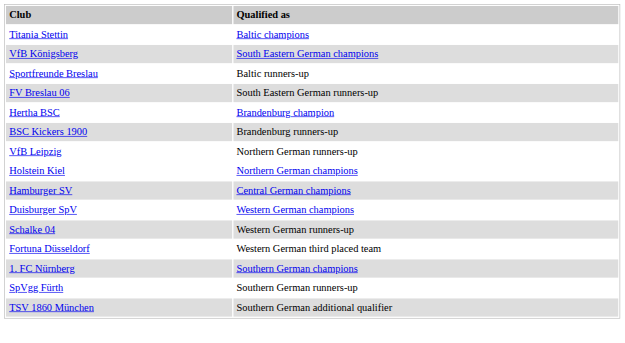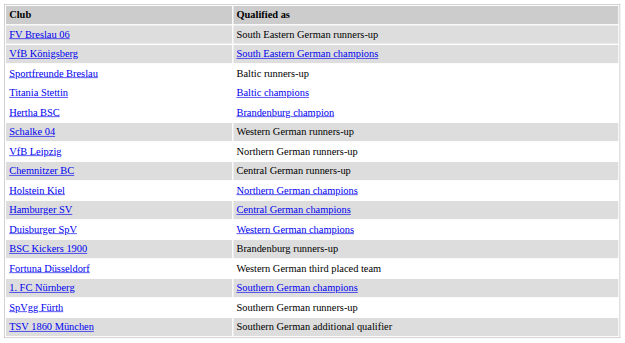 <table style="border:1px solid #bbb;background:#fff;" cellpadding="5" cellspacing="2" width="75%">
 <tr style="background:#ccc;font-weight:bold">
 <td>Club</td>
 <td>Qualified as</td>
 </tr>
-<tr>
-<td><a href='#'>Titania Stettin</a></td>
-<td><a href='#'>Baltic champions</a></td>
+<tr style="background:#ddd">
+<td><a href='#'>FV Breslau 06</a></td>
+<td>South Eastern German runners-up</td>
 </tr>
 <tr style="background:#ddd">
 <td><a href='#'>VfB Königsberg</a></td>
 <td><a href='#'>South Eastern German champions</a></td>
 </tr>
 <tr>
 <td><a href='#'>Sportfreunde Breslau</a></td>
 <td>Baltic runners-up</td>
 </tr>
-<tr style="background:#ddd">
-<td><a href='#'>FV Breslau 06</a></td>
-<td>South Eastern German runners-up</td>
+<tr>
+<td><a href='#'>Titania Stettin</a></td>
+<td><a href='#'>Baltic champions</a></td>
 </tr>
 <tr>
 <td><a href='#'>Hertha BSC</a></td>
 <td><a href='#'>Brandenburg champion</a></td>
 </tr>
 <tr style="background:#ddd">
-<td><a href='#'>BSC Kickers 1900</a></td>
-<td>Brandenburg runners-up</td>
+<td><a href='#'>Schalke 04</a></td>
+<td>Western German runners-up</td>
 </tr>
 <tr>
 <td><a href='#'>VfB Leipzig</a></td>
 <td>Northern German runners-up</td>
+</tr>
+<tr style="background:#ddd">
+<td><a href='#'>Chemnitzer BC</a></td>
+<td>Central German runners-up</td>
 </tr>
 <tr>
 <td><a href='#'>Holstein Kiel</a></td>
 <td><a href='#'>Northern German champions</a></td>
 </tr>
 <tr style="background:#ddd">
 <td><a href='#'>Hamburger SV</a></td>
 <td><a href='#'>Central German champions</a></td>
 </tr>
 <tr>
 <td><a href='#'>Duisburger SpV</a></td>
 <td><a href='#'>Western German champions</a></td>
 </tr>
 <tr style="background:#ddd">
-<td><a href='#'>Schalke 04</a></td>
-<td>Western German runners-up</td>
+<td><a href='#'>BSC Kickers 1900</a></td>
+<td>Brandenburg runners-up</td>
 </tr>
 <tr>
 <td><a href='#'>Fortuna Düsseldorf</a></td>
 <td>Western German third placed team</td>
 </tr>
 <tr style="background:#ddd">
 <td><a href='#'>1. FC Nürnberg</a></td>
 <td><a href='#'>Southern German champions</a></td>
 </tr>
 <tr>
 <td><a href='#'>SpVgg Fürth</a></td>
 <td>Southern German runners-up</td>
 </tr>
 <tr style="background:#ddd">
 <td><a href='#'>TSV 1860 München</a></td>
 <td>Southern German additional qualifier</td>
 </tr>
 </table>
